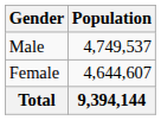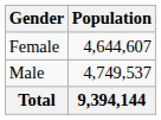 <table class=wikitable>
 <tr>
 <th>Gender</th>
 <th>Population</th>
 </tr>
 <tr>
+<td>Female</td>
+<td align=right>4,644,607</td>
+</tr>
+<tr>
 <td>Male</td>
 <td align=right>4,749,537</td>
-</tr>
-<tr>
-<td>Female</td>
-<td align=right>4,644,607</td>
 </tr>
 <tr>
 <th>Total</th>
 <th>9,394,144</th>
 </tr>
 </table>
